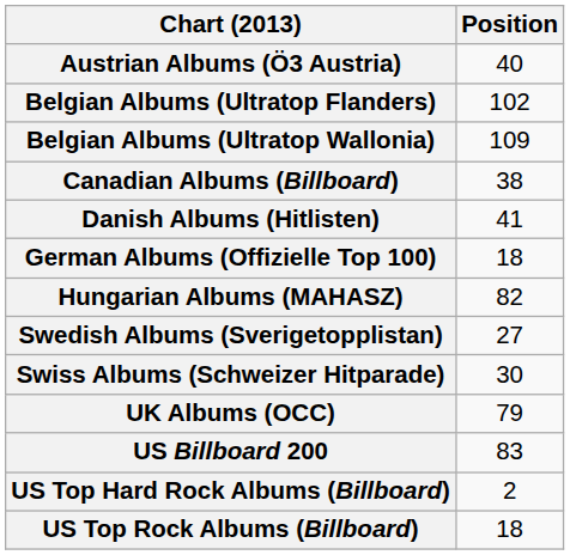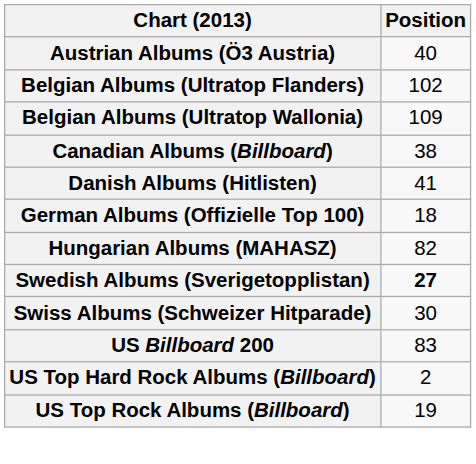 <table class="wikitable sortable plainrowheaders" style="text-align:center">
 <tr>
 <th scope="col">Chart (2013)</th>
 <th scope="col">Position</th>
 </tr>
 <tr>
 <th scope="row">Austrian Albums (Ö3 Austria)</th>
 <td>40</td>
 </tr>
 <tr>
 <th scope="row">Belgian Albums (Ultratop Flanders)</th>
 <td>102</td>
 </tr>
 <tr>
 <th scope="row">Belgian Albums (Ultratop Wallonia)</th>
 <td>109</td>
 </tr>
 <tr>
 <th scope="row">Canadian Albums (<em>Billboard</em>)</th>
 <td>38</td>
 </tr>
 <tr>
 <th scope="row">Danish Albums (Hitlisten)</th>
 <td>41</td>
 </tr>
 <tr>
 <th scope="row">German Albums (Offizielle Top 100)</th>
 <td>18</td>
 </tr>
 <tr>
 <th scope="row">Hungarian Albums (MAHASZ)</th>
 <td>82</td>
 </tr>
 <tr>
 <th scope="row">Swedish Albums (Sverigetopplistan)</th>
-<td>27</td>
+<td><strong>27</strong></td>
 </tr>
 <tr>
 <th scope="row">Swiss Albums (Schweizer Hitparade)</th>
 <td>30</td>
-</tr>
-<tr>
-<th scope="row">UK Albums (OCC)</th>
-<td>79</td>
 </tr>
 <tr>
 <th scope="row">US <em>Billboard</em> 200</th>
 <td>83</td>
 </tr>
 <tr>
 <th scope="row">US Top Hard Rock Albums (<em>Billboard</em>)</th>
 <td>2</td>
 </tr>
 <tr>
 <th scope="row">US Top Rock Albums (<em>Billboard</em>)</th>
-<td>18</td>
+<td>19</td>
 </tr>
 </table>
